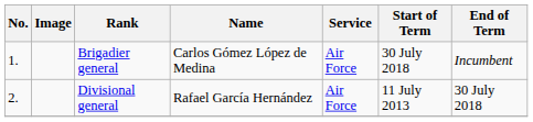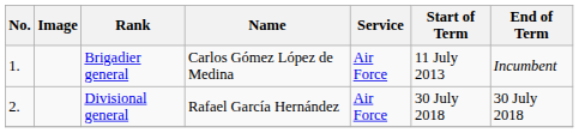 <table class="wikitable">
 <tr>
 <th>No.</th>
 <th>Image</th>
 <th>Rank</th>
 <th>Name</th>
 <th>Service</th>
 <th>Start of Term</th>
 <th>End of Term</th>
 </tr>
 <tr>
 <td>1.</td>
 <td></td>
 <td><a href='#'>Brigadier general</a></td>
 <td>Carlos Gómez López de Medina</td>
 <td><a href='#'>Air Force</a></td>
-<td>30 July 2018</td>
+<td>11 July 2013</td>
 <td><em>Incumbent</em></td>
 </tr>
 <tr>
 <td>2.</td>
 <td></td>
 <td><a href='#'>Divisional general</a></td>
 <td>Rafael García Hernández</td>
 <td><a href='#'>Air Force</a></td>
-<td>11 July 2013</td>
+<td>30 July 2018</td>
 <td>30 July 2018</td>
 </tr>
 <tr>
 </tr>
 </table>
